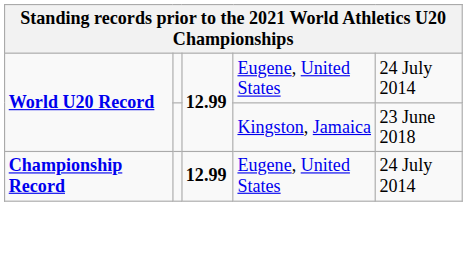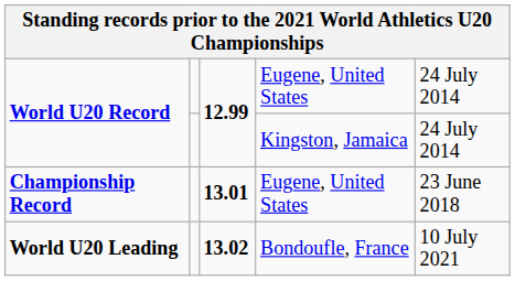 <table class="wikitable" width=65%>
 <tr>
 <th colspan=5>Standing records prior to the 2021 World Athletics U20 Championships</th>
 </tr>
 <tr>
 <td rowspan=2><strong><a href='#'>World U20 Record</a></strong></td>
 <td></td>
 <td rowspan=2><strong>12.99</strong></td>
 <td><a href='#'>Eugene</a>, <a href='#'>United States</a></td>
 <td>24 July 2014</td>
 </tr>
 <tr>
 <td></td>
 <td><a href='#'>Kingston</a>, <a href='#'>Jamaica</a></td>
-<td>23 June 2018</td>
+<td>24 July 2014</td>
 </tr>
 <tr>
 <td><strong><a href='#'>Championship Record</a></strong></td>
 <td></td>
-<td><strong>12.99</strong></td>
+<td><strong>13.01</strong></td>
 <td><a href='#'>Eugene</a>, <a href='#'>United States</a></td>
-<td>24 July 2014</td>
+<td>23 June 2018</td>
+</tr>
+<tr>
+<td><strong>World U20 Leading</strong></td>
+<td></td>
+<td><strong>13.02</strong></td>
+<td><a href='#'>Bondoufle</a>, <a href='#'>France</a></td>
+<td>10 July 2021</td>
 </tr>
 </table>
